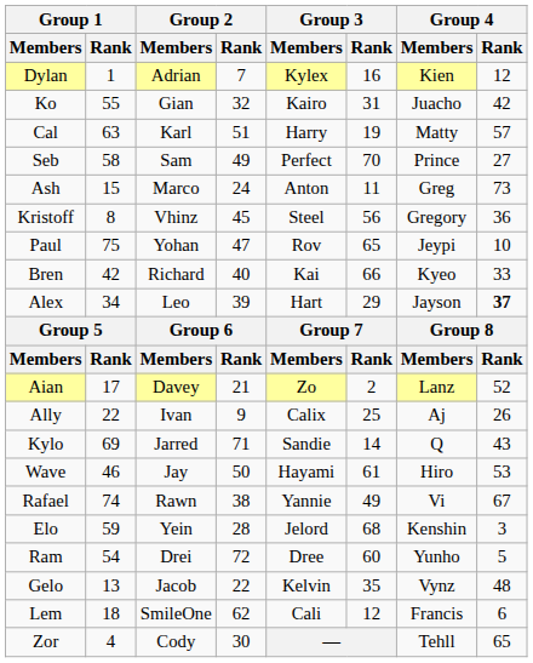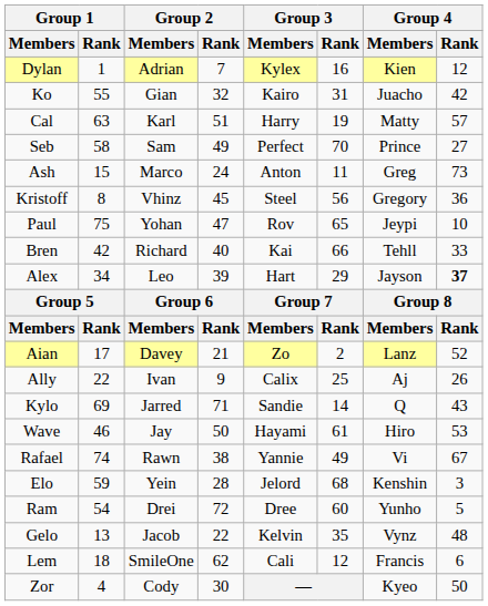 <table class="wikitable collapsible collapsed" style="text-align:center;">
 <tr>
 <th colspan="2">Group 1</th>
 <th colspan="2">Group 2</th>
 <th colspan="2">Group 3</th>
 <th colspan="2">Group 4</th>
 </tr>
 <tr>
 <th>Members</th>
 <th>Rank</th>
 <th>Members</th>
 <th>Rank</th>
 <th>Members</th>
 <th>Rank</th>
 <th>Members</th>
 <th>Rank</th>
 </tr>
 <tr>
 <td style="background:#FFFF9F;">Dylan </td>
 <td>1</td>
 <td style="background:#FFFF9F;">Adrian</td>
 <td>7</td>
 <td style="background:#FFFF9F;">Kylex</td>
 <td>16</td>
 <td style="background:#FFFF9F;">Kien </td>
 <td>12</td>
 </tr>
 <tr>
 <td>Ko </td>
 <td>55</td>
 <td>Gian</td>
 <td>32</td>
 <td>Kairo</td>
 <td>31</td>
 <td>Juacho</td>
 <td>42</td>
 </tr>
 <tr>
 <td>Cal </td>
 <td>63</td>
 <td>Karl</td>
 <td>51</td>
 <td>Harry</td>
 <td>19</td>
 <td>Matty</td>
 <td>57</td>
 </tr>
 <tr>
 <td>Seb</td>
 <td>58</td>
 <td>Sam</td>
 <td>49</td>
 <td>Perfect </td>
 <td>70</td>
 <td>Prince</td>
 <td>27</td>
 </tr>
 <tr>
 <td>Ash</td>
 <td>15</td>
 <td>Marco</td>
 <td>24</td>
 <td>Anton</td>
 <td>11</td>
 <td>Greg</td>
 <td>73</td>
 </tr>
 <tr>
 <td>Kristoff</td>
 <td>8</td>
 <td>Vhinz</td>
 <td>45</td>
 <td>Steel</td>
 <td>56</td>
 <td>Gregory </td>
 <td>36</td>
 </tr>
 <tr>
 <td>Paul</td>
 <td>75</td>
 <td>Yohan</td>
 <td>47</td>
 <td>Rov</td>
 <td>65</td>
 <td>Jeypi</td>
 <td>10</td>
 </tr>
 <tr>
 <td>Bren</td>
 <td>42</td>
 <td>Richard</td>
 <td>40</td>
 <td>Kai</td>
 <td>66</td>
-<td>Kyeo</td>
+<td>Tehll</td>
 <td>33</td>
 </tr>
 <tr>
 <td>Alex</td>
 <td>34</td>
 <td>Leo </td>
 <td>39</td>
 <td>Hart</td>
 <td>29</td>
 <td>Jayson</td>
 <td><strong>37</strong></td>
 </tr>
 <tr>
 <th colspan="2">Group 5</th>
 <th colspan="2">Group 6</th>
 <th colspan="2">Group 7</th>
 <th colspan="2">Group 8</th>
 </tr>
 <tr>
 <th>Members</th>
 <th>Rank</th>
 <th>Members</th>
 <th>Rank</th>
 <th>Members</th>
 <th>Rank</th>
 <th>Members</th>
 <th>Rank</th>
 </tr>
 <tr>
 <td style="background:#FFFF9F;">Aian</td>
 <td>17</td>
 <td style="background:#FFFF9F;">Davey</td>
 <td>21</td>
 <td style="background:#FFFF9F;">Zo</td>
 <td>2</td>
 <td style="background:#FFFF9F;">Lanz</td>
 <td>52</td>
 </tr>
 <tr>
 <td>Ally</td>
 <td>22</td>
 <td>Ivan </td>
 <td>9</td>
 <td>Calix</td>
 <td>25</td>
 <td>Aj</td>
 <td>26</td>
 </tr>
 <tr>
 <td>Kylo</td>
 <td>69</td>
 <td>Jarred</td>
 <td>71</td>
 <td>Sandie</td>
 <td>14</td>
 <td>Q </td>
 <td>43</td>
 </tr>
 <tr>
 <td>Wave</td>
 <td>46</td>
 <td>Jay</td>
 <td>50</td>
 <td>Hayami</td>
 <td>61</td>
 <td>Hiro</td>
 <td>53</td>
 </tr>
 <tr>
 <td>Rafael</td>
 <td>74</td>
 <td>Rawn</td>
 <td>38</td>
 <td>Yannie</td>
 <td>49</td>
 <td>Vi</td>
 <td>67</td>
 </tr>
 <tr>
 <td>Elo</td>
 <td>59</td>
 <td>Yein</td>
 <td>28</td>
 <td>Jelord</td>
 <td>68</td>
 <td>Kenshin</td>
 <td>3</td>
 </tr>
 <tr>
 <td>Ram</td>
 <td>54</td>
 <td>Drei</td>
 <td>72</td>
 <td>Dree</td>
 <td>60</td>
 <td>Yunho</td>
 <td>5</td>
 </tr>
 <tr>
 <td>Gelo</td>
 <td>13</td>
 <td>Jacob</td>
 <td>22</td>
 <td>Kelvin</td>
 <td>35</td>
 <td>Vynz</td>
 <td>48</td>
 </tr>
 <tr>
 <td>Lem</td>
 <td>18</td>
 <td>SmileOne </td>
 <td>62</td>
 <td>Cali</td>
 <td>12</td>
 <td>Francis</td>
 <td>6</td>
 </tr>
 <tr>
 <td>Zor</td>
 <td>4</td>
 <td>Cody</td>
 <td>30</td>
 <th colspan="2">—</th>
-<td>Tehll</td>
-<td>65</td>
+<td>Kyeo</td>
+<td>50</td>
 </tr>
 </table>
